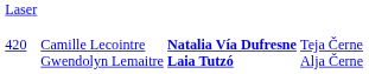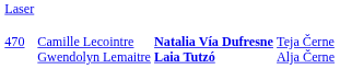 <table>
 <tr>
 <td><a href='#'>Laser</a></td>
 <td></td>
 <td></td>
 <td></td>
 </tr>
 <tr>
-<td><a href='#'>420</a></td>
+<td><a href='#'>470</a></td>
 <td style="vertical-align:top;"><br><a href='#'>Camille Lecointre</a><br><a href='#'>Gwendolyn Lemaitre</a></td>
 <td style="vertical-align:top;"><strong><br><a href='#'>Natalia Vía Dufresne</a><br><a href='#'>Laia Tutzó</a></strong></td>
 <td style="vertical-align:top;"><br><a href='#'>Teja Černe</a><br><a href='#'>Alja Černe</a></td>
 </tr>
 </table>
